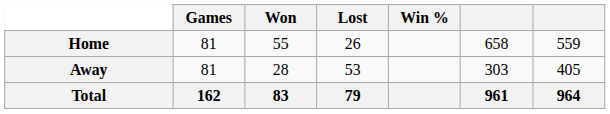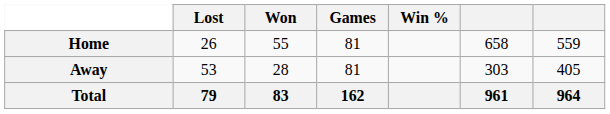 <table class="wikitable" style="font-size:95%; text-align:center; width:38em; border:0;margin: 0.5em auto;">
 <tr>
 <td width="28%" style="background:#fff;border:0;"></td>
+<th width="12%">Lost</th>
+<th width="12%">Won</th>
 <th width="12%">Games</th>
-<th width="12%">Won</th>
-<th width="12%">Lost</th>
 <th width="12%">Win %</th>
 <th width="12%"></th>
 <th width="12%"></th>
 </tr>
 <tr>
 <th>Home</th>
+<td>26</td>
+<td>55</td>
 <td>81</td>
-<td>55</td>
-<td>26</td>
 <td></td>
 <td>658</td>
 <td>559</td>
 </tr>
 <tr>
 <th>Away</th>
+<td>53</td>
+<td>28</td>
 <td>81</td>
-<td>28</td>
-<td>53</td>
 <td></td>
 <td>303</td>
 <td>405</td>
 </tr>
 <tr>
 <th>Total</th>
+<th>79</th>
+<th>83</th>
 <th>162</th>
-<th>83</th>
-<th>79</th>
 <th></th>
 <th>961</th>
 <th>964</th>
 </tr>
 </table>
